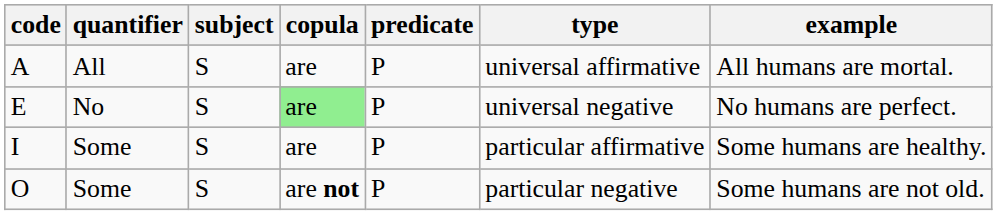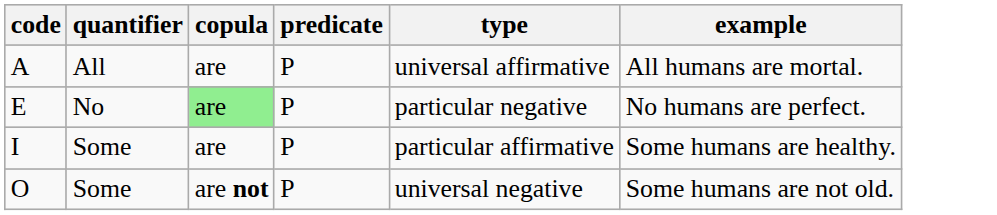 <table class="wikitable">
 <tr>
 <th>code</th>
 <th>quantifier</th>
-<th>subject</th>
 <th>copula</th>
 <th>predicate</th>
 <th>type</th>
 <th>example</th>
 </tr>
 <tr>
 <td>A</td>
 <td>All</td>
-<td>S</td>
 <td>are</td>
 <td>P</td>
 <td>universal affirmative</td>
 <td>All humans are mortal.</td>
 </tr>
 <tr>
 <td>E</td>
 <td>No</td>
-<td>S</td>
 <td style="background: lightgreen;">are</td>
 <td>P</td>
-<td>universal negative</td>
+<td>particular negative</td>
 <td>No humans are perfect.</td>
 </tr>
 <tr>
 <td>I</td>
 <td>Some</td>
-<td>S</td>
 <td>are</td>
 <td>P</td>
 <td>particular affirmative</td>
 <td>Some humans are healthy.</td>
 </tr>
 <tr>
 <td>O</td>
 <td>Some</td>
-<td>S</td>
 <td>are <strong>not</strong></td>
 <td>P</td>
-<td>particular negative</td>
+<td>universal negative</td>
 <td>Some humans are not old.</td>
 </tr>
 </table>
